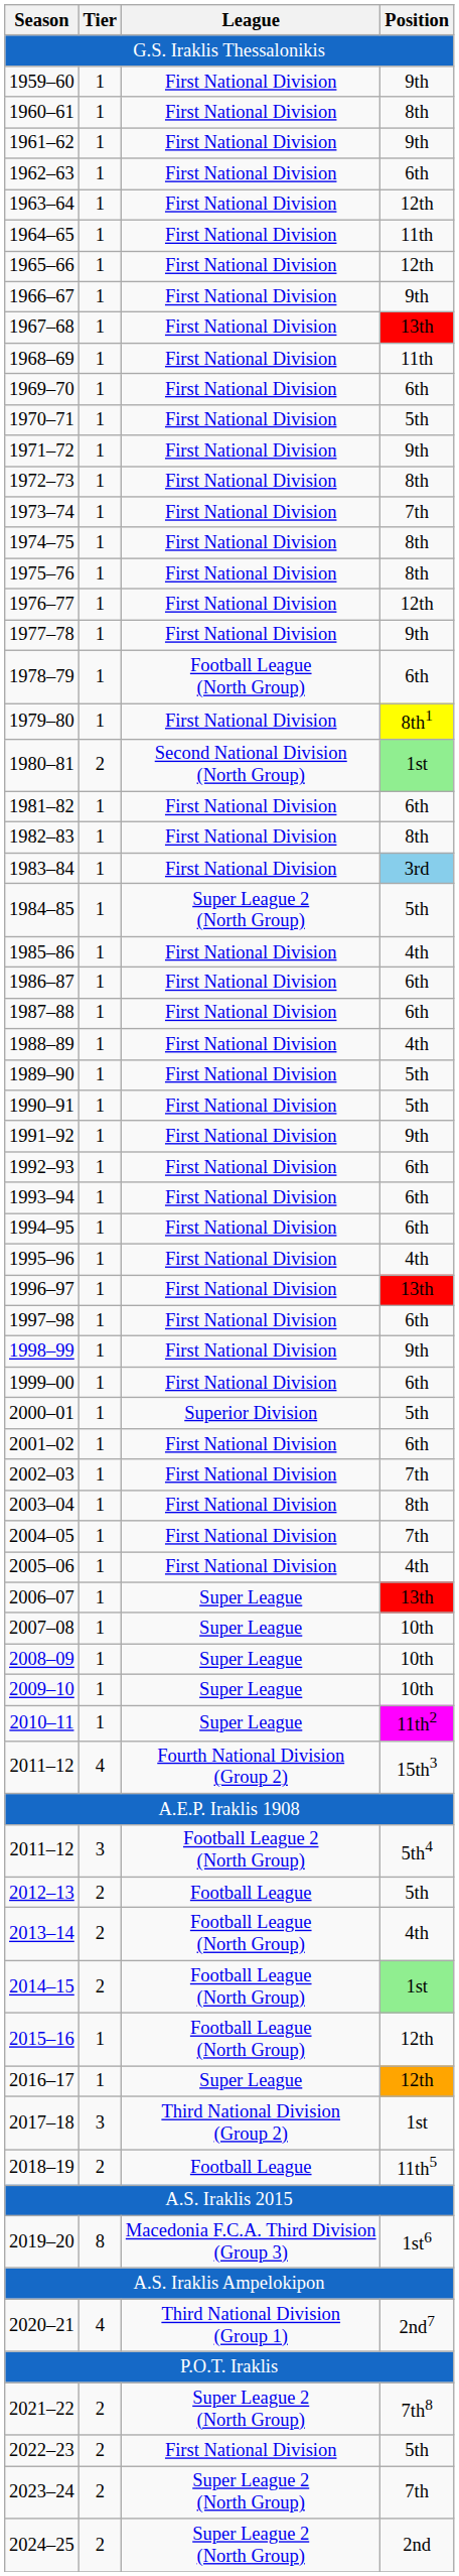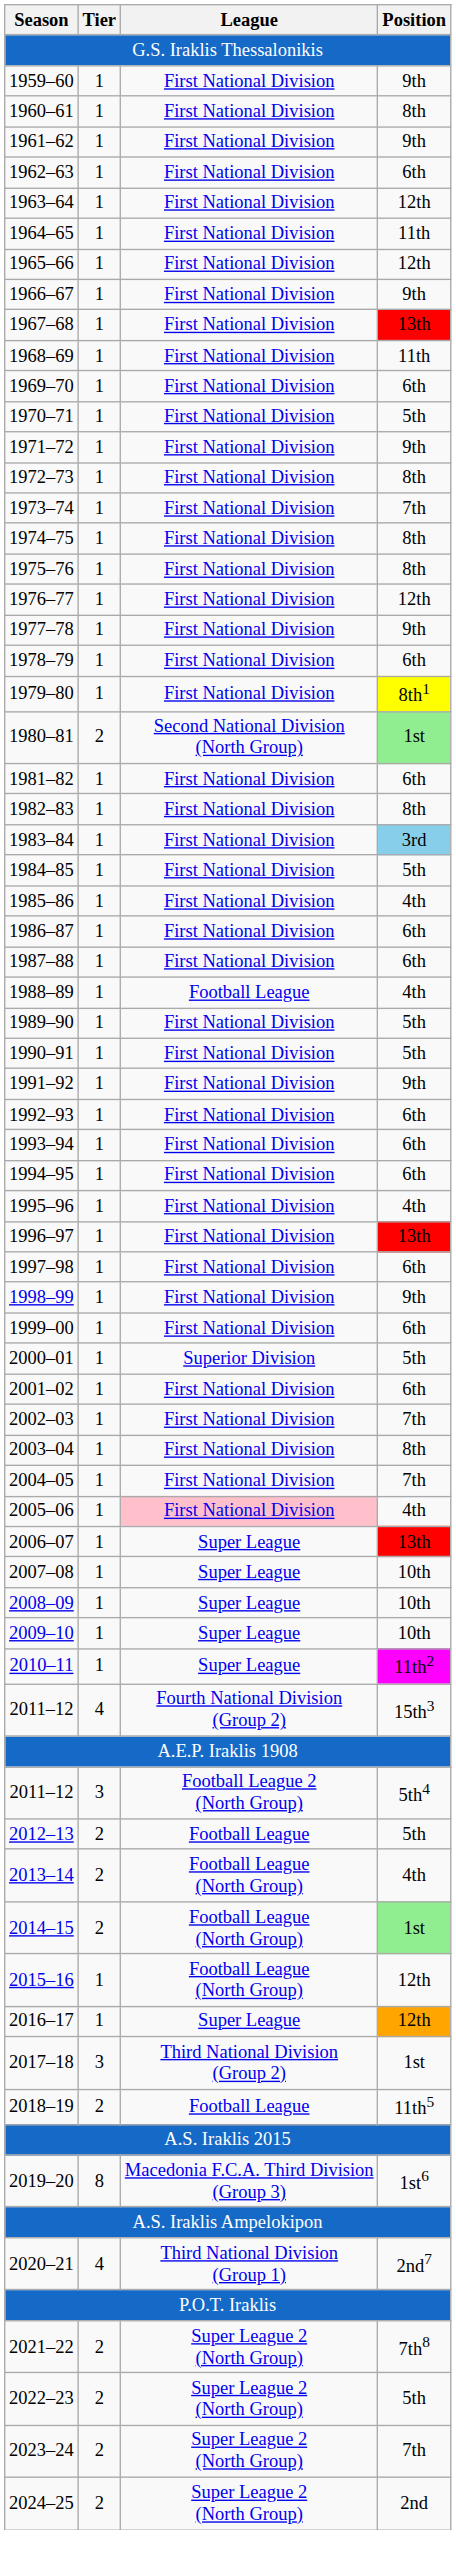 <table class="wikitable plainrowheaders sticky-header-multi sortable" style="text-align:center; margin:0px; margin-top:2px; font-size:85%; width=500px">
 <tr>
 <th>Season</th>
 <th>Tier</th>
 <th>League</th>
 <th>Position</th>
 </tr>
 <tr>
 <td colspan="4" style="background:#1569C7; color:#ffffff">G.S. Iraklis Thessalonikis</td>
 </tr>
 <tr>
 <td>1959–60</td>
 <td>1</td>
 <td><a href='#'>First National Division</a></td>
 <td>9th</td>
 </tr>
 <tr>
 <td>1960–61</td>
 <td>1</td>
 <td><a href='#'>First National Division</a></td>
 <td>8th</td>
 </tr>
 <tr>
 <td>1961–62</td>
 <td>1</td>
 <td><a href='#'>First National Division</a></td>
 <td>9th</td>
 </tr>
 <tr>
 <td>1962–63</td>
 <td>1</td>
 <td><a href='#'>First National Division</a></td>
 <td>6th</td>
 </tr>
 <tr>
 <td>1963–64</td>
 <td>1</td>
 <td><a href='#'>First National Division</a></td>
 <td>12th</td>
 </tr>
 <tr>
 <td>1964–65</td>
 <td>1</td>
 <td><a href='#'>First National Division</a></td>
 <td>11th</td>
 </tr>
 <tr>
 <td>1965–66</td>
 <td>1</td>
 <td><a href='#'>First National Division</a></td>
 <td>12th</td>
 </tr>
 <tr>
 <td>1966–67</td>
 <td>1</td>
 <td><a href='#'>First National Division</a></td>
 <td>9th</td>
 </tr>
 <tr>
 <td>1967–68</td>
 <td>1</td>
 <td><a href='#'>First National Division</a></td>
 <td bgcolor="red">13th</td>
 </tr>
 <tr>
 <td>1968–69</td>
 <td>1</td>
 <td><a href='#'>First National Division</a></td>
 <td>11th</td>
 </tr>
 <tr>
 <td>1969–70</td>
 <td>1</td>
 <td><a href='#'>First National Division</a></td>
 <td>6th</td>
 </tr>
 <tr>
 <td>1970–71</td>
 <td>1</td>
 <td><a href='#'>First National Division</a></td>
 <td>5th</td>
 </tr>
 <tr>
 <td>1971–72</td>
 <td>1</td>
 <td><a href='#'>First National Division</a></td>
 <td>9th</td>
 </tr>
 <tr>
 <td>1972–73</td>
 <td>1</td>
 <td><a href='#'>First National Division</a></td>
 <td>8th</td>
 </tr>
 <tr>
 <td>1973–74</td>
 <td>1</td>
 <td><a href='#'>First National Division</a></td>
 <td>7th</td>
 </tr>
 <tr>
 <td>1974–75</td>
 <td>1</td>
 <td><a href='#'>First National Division</a></td>
 <td>8th</td>
 </tr>
 <tr>
 <td>1975–76</td>
 <td>1</td>
 <td><a href='#'>First National Division</a></td>
 <td>8th</td>
 </tr>
 <tr>
 <td>1976–77</td>
 <td>1</td>
 <td><a href='#'>First National Division</a></td>
 <td>12th</td>
 </tr>
 <tr>
 <td>1977–78</td>
 <td>1</td>
 <td><a href='#'>First National Division</a></td>
 <td>9th</td>
 </tr>
 <tr>
 <td>1978–79</td>
 <td>1</td>
-<td><a href='#'>Football League<br>(North Group)</a></td>
+<td><a href='#'>First National Division</a></td>
 <td>6th</td>
 </tr>
 <tr>
 <td>1979–80</td>
 <td>1</td>
 <td><a href='#'>First National Division</a></td>
 <td style="background:yellow">8th<sup>1</sup></td>
 </tr>
 <tr>
 <td>1980–81</td>
 <td>2</td>
 <td><a href='#'>Second National Division<br>(North Group)</a></td>
 <td style="background:lightgreen">1st</td>
 </tr>
 <tr>
 <td>1981–82</td>
 <td>1</td>
 <td><a href='#'>First National Division</a></td>
 <td>6th</td>
 </tr>
 <tr>
 <td>1982–83</td>
 <td>1</td>
 <td><a href='#'>First National Division</a></td>
 <td>8th</td>
 </tr>
 <tr>
 <td>1983–84</td>
 <td>1</td>
 <td><a href='#'>First National Division</a></td>
 <td bgcolor="87CEEB">3rd</td>
 </tr>
 <tr>
 <td>1984–85</td>
 <td>1</td>
-<td><a href='#'>Super League 2<br>(North Group)</a></td>
+<td><a href='#'>First National Division</a></td>
 <td>5th</td>
 </tr>
 <tr>
 <td>1985–86</td>
 <td>1</td>
 <td><a href='#'>First National Division</a></td>
 <td>4th</td>
 </tr>
 <tr>
 <td>1986–87</td>
 <td>1</td>
 <td><a href='#'>First National Division</a></td>
 <td>6th</td>
 </tr>
 <tr>
 <td>1987–88</td>
 <td>1</td>
 <td><a href='#'>First National Division</a></td>
 <td>6th</td>
 </tr>
 <tr>
 <td>1988–89</td>
 <td>1</td>
-<td><a href='#'>First National Division</a></td>
+<td><a href='#'>Football League</a></td>
 <td>4th</td>
 </tr>
 <tr>
 <td>1989–90</td>
 <td>1</td>
 <td><a href='#'>First National Division</a></td>
 <td>5th</td>
 </tr>
 <tr>
 <td>1990–91</td>
 <td>1</td>
 <td><a href='#'>First National Division</a></td>
 <td>5th</td>
 </tr>
 <tr>
 <td>1991–92</td>
 <td>1</td>
 <td><a href='#'>First National Division</a></td>
 <td>9th</td>
 </tr>
 <tr>
 <td>1992–93</td>
 <td>1</td>
 <td><a href='#'>First National Division</a></td>
 <td>6th</td>
 </tr>
 <tr>
 <td>1993–94</td>
 <td>1</td>
 <td><a href='#'>First National Division</a></td>
 <td>6th</td>
 </tr>
 <tr>
 <td>1994–95</td>
 <td>1</td>
 <td><a href='#'>First National Division</a></td>
 <td>6th</td>
 </tr>
 <tr>
 <td>1995–96</td>
 <td>1</td>
 <td><a href='#'>First National Division</a></td>
 <td>4th</td>
 </tr>
 <tr>
 <td>1996–97</td>
 <td>1</td>
 <td><a href='#'>First National Division</a></td>
 <td bgcolor="red">13th</td>
 </tr>
 <tr>
 <td>1997–98</td>
 <td>1</td>
 <td><a href='#'>First National Division</a></td>
 <td>6th</td>
 </tr>
 <tr>
 <td><a href='#'>1998–99</a></td>
 <td>1</td>
 <td><a href='#'>First National Division</a></td>
 <td>9th</td>
 </tr>
 <tr>
 <td>1999–00</td>
 <td>1</td>
 <td><a href='#'>First National Division</a></td>
 <td>6th</td>
 </tr>
 <tr>
 <td>2000–01</td>
 <td>1</td>
 <td><a href='#'>Superior Division</a></td>
 <td>5th</td>
 </tr>
 <tr>
 <td>2001–02</td>
 <td>1</td>
 <td><a href='#'>First National Division</a></td>
 <td>6th</td>
 </tr>
 <tr>
 <td>2002–03</td>
 <td>1</td>
 <td><a href='#'>First National Division</a></td>
 <td>7th</td>
 </tr>
 <tr>
 <td>2003–04</td>
 <td>1</td>
 <td><a href='#'>First National Division</a></td>
 <td>8th</td>
 </tr>
 <tr>
 <td>2004–05</td>
 <td>1</td>
 <td><a href='#'>First National Division</a></td>
 <td>7th</td>
 </tr>
 <tr>
 <td>2005–06</td>
 <td>1</td>
-<td><a href='#'>First National Division</a></td>
+<td style="background: pink;"><a href='#'>First National Division</a></td>
 <td>4th</td>
 </tr>
 <tr>
 <td>2006–07</td>
 <td>1</td>
 <td><a href='#'>Super League</a></td>
 <td bgcolor="red">13th</td>
 </tr>
 <tr>
 <td>2007–08</td>
 <td>1</td>
 <td><a href='#'>Super League</a></td>
 <td>10th</td>
 </tr>
 <tr>
 <td><a href='#'>2008–09</a></td>
 <td>1</td>
 <td><a href='#'>Super League</a></td>
 <td>10th</td>
 </tr>
 <tr>
 <td><a href='#'>2009–10</a></td>
 <td>1</td>
 <td><a href='#'>Super League</a></td>
 <td>10th</td>
 </tr>
 <tr>
 <td><a href='#'>2010–11</a></td>
 <td>1</td>
 <td><a href='#'>Super League</a></td>
 <td style="background:fuchsia">11th<sup>2</sup></td>
 </tr>
 <tr>
 <td>2011–12</td>
 <td>4</td>
 <td><a href='#'>Fourth National Division<br>(Group 2)</a></td>
 <td>15th<sup>3</sup></td>
 </tr>
 <tr>
 <td colspan="4" style="background:#1569C7; color:#ffffff">A.E.P. Iraklis 1908</td>
 </tr>
 <tr>
 <td>2011–12</td>
 <td>3</td>
 <td><a href='#'>Football League 2<br>(North Group)</a></td>
 <td>5th<sup>4</sup></td>
 </tr>
 <tr>
 <td><a href='#'>2012–13</a></td>
 <td>2</td>
 <td><a href='#'>Football League</a></td>
 <td>5th</td>
 </tr>
 <tr>
 <td><a href='#'>2013–14</a></td>
 <td>2</td>
 <td><a href='#'>Football League<br>(North Group)</a></td>
 <td>4th</td>
 </tr>
 <tr>
 <td><a href='#'>2014–15</a></td>
 <td>2</td>
 <td><a href='#'>Football League<br>(North Group)</a></td>
 <td style="background:lightgreen">1st</td>
 </tr>
 <tr>
 <td><a href='#'>2015–16</a></td>
 <td>1</td>
 <td><a href='#'>Football League<br>(North Group)</a></td>
 <td>12th</td>
 </tr>
 <tr>
 <td>2016–17</td>
 <td>1</td>
 <td><a href='#'>Super League</a></td>
 <td style="background:orange">12th</td>
 </tr>
 <tr>
 <td>2017–18</td>
 <td>3</td>
 <td><a href='#'>Third National Division<br>(Group 2)</a></td>
 <td>1st</td>
 </tr>
 <tr>
 <td>2018–19</td>
 <td>2</td>
 <td><a href='#'>Football League</a></td>
 <td>11th<sup>5</sup></td>
 </tr>
 <tr>
 <td colspan="4" style="background:#1569C7; color:#ffffff">A.S. Iraklis 2015</td>
 </tr>
 <tr>
 <td>2019–20</td>
 <td>8</td>
 <td><a href='#'>Macedonia F.C.A. Third Division<br>(Group 3)</a></td>
 <td>1st<sup>6</sup></td>
 </tr>
 <tr>
 <td colspan="4" style="background:#1569C7; color:#ffffff">A.S. Iraklis Ampelokipon</td>
 </tr>
 <tr>
 <td>2020–21</td>
 <td>4</td>
 <td><a href='#'>Third National Division<br>(Group 1)</a></td>
 <td>2nd<sup>7</sup></td>
 </tr>
 <tr>
 <td colspan="4" style="background:#1569C7; color:#ffffff">P.O.T. Iraklis</td>
 </tr>
 <tr>
 <td>2021–22</td>
 <td>2</td>
 <td><a href='#'>Super League 2<br>(North Group)</a></td>
 <td>7th<sup>8</sup></td>
 </tr>
 <tr>
 <td>2022–23</td>
 <td>2</td>
-<td><a href='#'>First National Division</a></td>
+<td><a href='#'>Super League 2<br>(North Group)</a></td>
 <td>5th</td>
 </tr>
 <tr>
 <td>2023–24</td>
 <td>2</td>
 <td><a href='#'>Super League 2<br>(North Group)</a></td>
 <td>7th</td>
 </tr>
 <tr>
 <td>2024–25</td>
 <td>2</td>
 <td><a href='#'>Super League 2<br>(North Group)</a></td>
 <td>2nd</td>
 </tr>
 </table>
